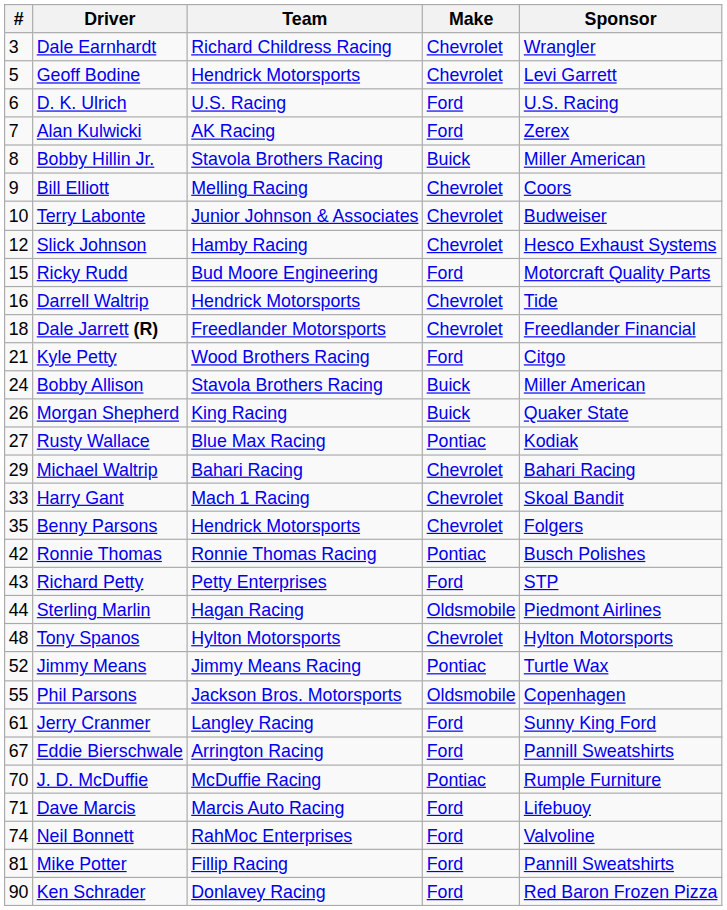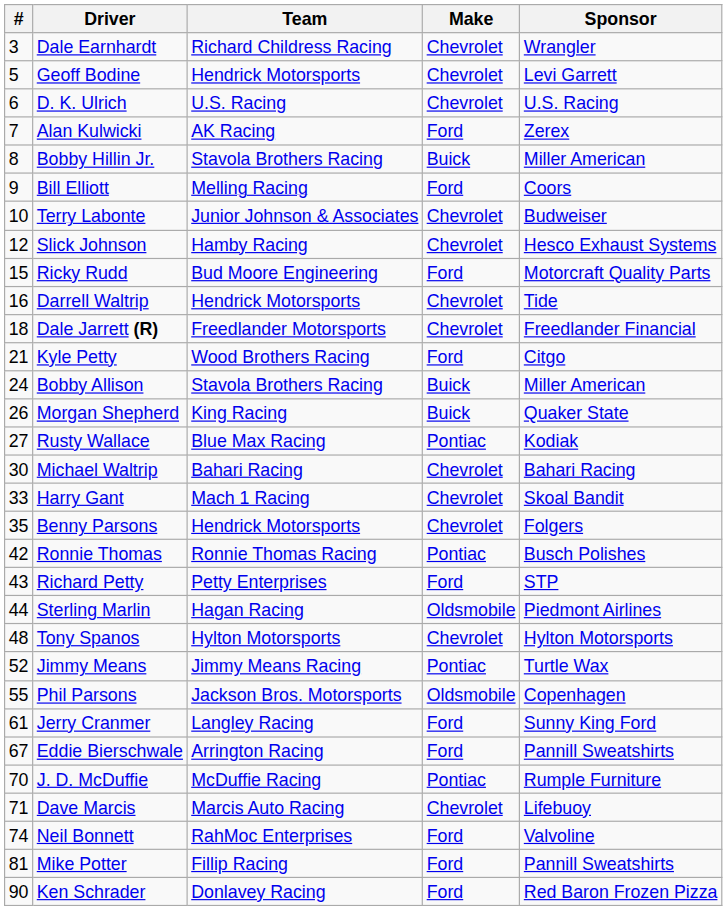 <table class="wikitable" style="font-size:95%">
 <tr>
 <th>#</th>
 <th>Driver</th>
 <th>Team</th>
 <th>Make</th>
 <th>Sponsor</th>
 </tr>
 <tr>
 <td>3</td>
 <td><a href='#'>Dale Earnhardt</a></td>
 <td><a href='#'>Richard Childress Racing</a></td>
 <td><a href='#'>Chevrolet</a></td>
 <td><a href='#'>Wrangler</a></td>
 </tr>
 <tr>
 <td>5</td>
 <td><a href='#'>Geoff Bodine</a></td>
 <td><a href='#'>Hendrick Motorsports</a></td>
 <td><a href='#'>Chevrolet</a></td>
 <td><a href='#'>Levi Garrett</a></td>
 </tr>
 <tr>
 <td>6</td>
 <td><a href='#'>D. K. Ulrich</a></td>
 <td><a href='#'>U.S. Racing</a></td>
-<td><a href='#'>Ford</a></td>
+<td><a href='#'>Chevrolet</a></td>
 <td><a href='#'>U.S. Racing</a></td>
 </tr>
 <tr>
 <td>7</td>
 <td><a href='#'>Alan Kulwicki</a></td>
 <td><a href='#'>AK Racing</a></td>
 <td><a href='#'>Ford</a></td>
 <td><a href='#'>Zerex</a></td>
 </tr>
 <tr>
 <td>8</td>
 <td><a href='#'>Bobby Hillin Jr.</a></td>
 <td><a href='#'>Stavola Brothers Racing</a></td>
 <td><a href='#'>Buick</a></td>
 <td><a href='#'>Miller American</a></td>
 </tr>
 <tr>
 <td>9</td>
 <td><a href='#'>Bill Elliott</a></td>
 <td><a href='#'>Melling Racing</a></td>
-<td><a href='#'>Chevrolet</a></td>
+<td><a href='#'>Ford</a></td>
 <td><a href='#'>Coors</a></td>
 </tr>
 <tr>
 <td>10</td>
 <td><a href='#'>Terry Labonte</a></td>
 <td><a href='#'>Junior Johnson & Associates</a></td>
 <td><a href='#'>Chevrolet</a></td>
 <td><a href='#'>Budweiser</a></td>
 </tr>
 <tr>
 <td>12</td>
 <td><a href='#'>Slick Johnson</a></td>
 <td><a href='#'>Hamby Racing</a></td>
 <td><a href='#'>Chevrolet</a></td>
 <td><a href='#'>Hesco Exhaust Systems</a></td>
 </tr>
 <tr>
 <td>15</td>
 <td><a href='#'>Ricky Rudd</a></td>
 <td><a href='#'>Bud Moore Engineering</a></td>
 <td><a href='#'>Ford</a></td>
 <td><a href='#'>Motorcraft Quality Parts</a></td>
 </tr>
 <tr>
 <td>16</td>
 <td><a href='#'>Darrell Waltrip</a></td>
 <td><a href='#'>Hendrick Motorsports</a></td>
 <td><a href='#'>Chevrolet</a></td>
 <td><a href='#'>Tide</a></td>
 </tr>
 <tr>
 <td>18</td>
 <td><a href='#'>Dale Jarrett</a> <strong>(R)</strong></td>
 <td><a href='#'>Freedlander Motorsports</a></td>
 <td><a href='#'>Chevrolet</a></td>
 <td><a href='#'>Freedlander Financial</a></td>
 </tr>
 <tr>
 <td>21</td>
 <td><a href='#'>Kyle Petty</a></td>
 <td><a href='#'>Wood Brothers Racing</a></td>
 <td><a href='#'>Ford</a></td>
 <td><a href='#'>Citgo</a></td>
 </tr>
 <tr>
 <td>24</td>
 <td><a href='#'>Bobby Allison</a></td>
 <td><a href='#'>Stavola Brothers Racing</a></td>
 <td><a href='#'>Buick</a></td>
 <td><a href='#'>Miller American</a></td>
 </tr>
 <tr>
 <td>26</td>
 <td><a href='#'>Morgan Shepherd</a></td>
 <td><a href='#'>King Racing</a></td>
 <td><a href='#'>Buick</a></td>
 <td><a href='#'>Quaker State</a></td>
 </tr>
 <tr>
 <td>27</td>
 <td><a href='#'>Rusty Wallace</a></td>
 <td><a href='#'>Blue Max Racing</a></td>
 <td><a href='#'>Pontiac</a></td>
 <td><a href='#'>Kodiak</a></td>
 </tr>
 <tr>
-<td>29</td>
+<td>30</td>
 <td><a href='#'>Michael Waltrip</a></td>
 <td><a href='#'>Bahari Racing</a></td>
 <td><a href='#'>Chevrolet</a></td>
 <td><a href='#'>Bahari Racing</a></td>
 </tr>
 <tr>
 <td>33</td>
 <td><a href='#'>Harry Gant</a></td>
 <td><a href='#'>Mach 1 Racing</a></td>
 <td><a href='#'>Chevrolet</a></td>
 <td><a href='#'>Skoal Bandit</a></td>
 </tr>
 <tr>
 <td>35</td>
 <td><a href='#'>Benny Parsons</a></td>
 <td><a href='#'>Hendrick Motorsports</a></td>
 <td><a href='#'>Chevrolet</a></td>
 <td><a href='#'>Folgers</a></td>
 </tr>
 <tr>
 <td>42</td>
 <td><a href='#'>Ronnie Thomas</a></td>
 <td><a href='#'>Ronnie Thomas Racing</a></td>
 <td><a href='#'>Pontiac</a></td>
 <td><a href='#'>Busch Polishes</a></td>
 </tr>
 <tr>
 <td>43</td>
 <td><a href='#'>Richard Petty</a></td>
 <td><a href='#'>Petty Enterprises</a></td>
 <td><a href='#'>Ford</a></td>
 <td><a href='#'>STP</a></td>
 </tr>
 <tr>
 <td>44</td>
 <td><a href='#'>Sterling Marlin</a></td>
 <td><a href='#'>Hagan Racing</a></td>
 <td><a href='#'>Oldsmobile</a></td>
 <td><a href='#'>Piedmont Airlines</a></td>
 </tr>
 <tr>
 <td>48</td>
 <td><a href='#'>Tony Spanos</a></td>
 <td><a href='#'>Hylton Motorsports</a></td>
 <td><a href='#'>Chevrolet</a></td>
 <td><a href='#'>Hylton Motorsports</a></td>
 </tr>
 <tr>
 <td>52</td>
 <td><a href='#'>Jimmy Means</a></td>
 <td><a href='#'>Jimmy Means Racing</a></td>
 <td><a href='#'>Pontiac</a></td>
 <td><a href='#'>Turtle Wax</a></td>
 </tr>
 <tr>
 <td>55</td>
 <td><a href='#'>Phil Parsons</a></td>
 <td><a href='#'>Jackson Bros. Motorsports</a></td>
 <td><a href='#'>Oldsmobile</a></td>
 <td><a href='#'>Copenhagen</a></td>
 </tr>
 <tr>
 <td>61</td>
 <td><a href='#'>Jerry Cranmer</a></td>
 <td><a href='#'>Langley Racing</a></td>
 <td><a href='#'>Ford</a></td>
 <td><a href='#'>Sunny King Ford</a></td>
 </tr>
 <tr>
 <td>67</td>
 <td><a href='#'>Eddie Bierschwale</a></td>
 <td><a href='#'>Arrington Racing</a></td>
 <td><a href='#'>Ford</a></td>
 <td><a href='#'>Pannill Sweatshirts</a></td>
 </tr>
 <tr>
 <td>70</td>
 <td><a href='#'>J. D. McDuffie</a></td>
 <td><a href='#'>McDuffie Racing</a></td>
 <td><a href='#'>Pontiac</a></td>
 <td><a href='#'>Rumple Furniture</a></td>
 </tr>
 <tr>
 <td>71</td>
 <td><a href='#'>Dave Marcis</a></td>
 <td><a href='#'>Marcis Auto Racing</a></td>
-<td><a href='#'>Ford</a></td>
+<td><a href='#'>Chevrolet</a></td>
 <td><a href='#'>Lifebuoy</a></td>
 </tr>
 <tr>
 <td>74</td>
 <td><a href='#'>Neil Bonnett</a></td>
 <td><a href='#'>RahMoc Enterprises</a></td>
 <td><a href='#'>Ford</a></td>
 <td><a href='#'>Valvoline</a></td>
 </tr>
 <tr>
 <td>81</td>
 <td><a href='#'>Mike Potter</a></td>
 <td><a href='#'>Fillip Racing</a></td>
 <td><a href='#'>Ford</a></td>
 <td><a href='#'>Pannill Sweatshirts</a></td>
 </tr>
 <tr>
 <td>90</td>
 <td><a href='#'>Ken Schrader</a></td>
 <td><a href='#'>Donlavey Racing</a></td>
 <td><a href='#'>Ford</a></td>
 <td><a href='#'>Red Baron Frozen Pizza</a></td>
 </tr>
 </table>
